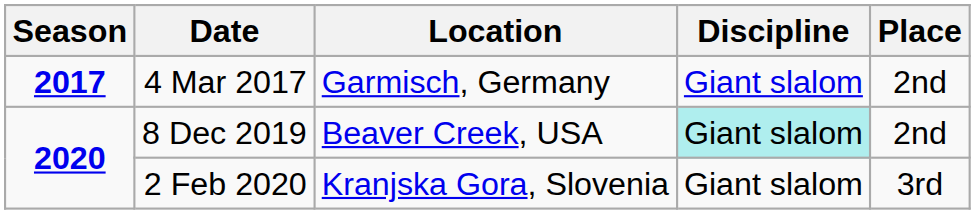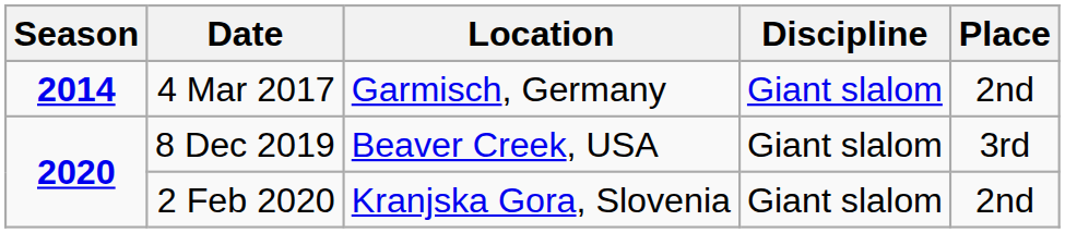 <table class="wikitable" style="text-align:center; font-size:95%;">
 <tr>
 <th>Season</th>
 <th>Date</th>
 <th>Location</th>
 <th>Discipline</th>
 <th>Place</th>
 </tr>
 <tr>
-<td><strong><a href='#'>2017</a></strong></td>
+<td><strong><a href='#'>2014</a></strong></td>
 <td align=right>4 Mar 2017</td>
 <td align=left> <a href='#'>Garmisch</a>, Germany</td>
 <td><a href='#'>Giant slalom</a></td>
 <td>2nd</td>
 </tr>
 <tr>
 <td rowspan=2><strong><a href='#'>2020</a></strong></td>
 <td align=right>8 Dec 2019</td>
 <td align=left> <a href='#'>Beaver Creek</a>, USA</td>
-<td style="background: paleturquoise;">Giant slalom</td>
-<td>2nd</td>
+<td>Giant slalom</td>
+<td>3rd</td>
 </tr>
 <tr>
 <td align=right>2 Feb 2020</td>
 <td align=left> <a href='#'>Kranjska Gora</a>, Slovenia</td>
 <td>Giant slalom</td>
-<td>3rd</td>
+<td>2nd</td>
 </tr>
 </table>
